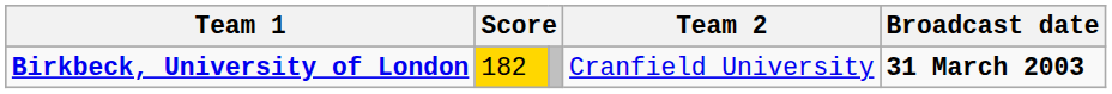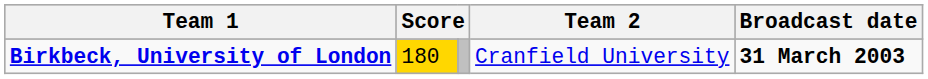 <table class="wikitable" border="1">
 <tr>
 <th>Team 1</th>
 <th colspan=2>Score</th>
 <th>Team 2</th>
 <th>Broadcast date</th>
 </tr>
 <tr>
 <td><strong><a href='#'>Birkbeck, University of London</a></strong></td>
-<td style="background:gold">182</td>
+<td style="background:gold">180</td>
 <td style="background:silver"></td>
 <td><a href='#'>Cranfield University</a></td>
 <td><strong>31 March 2003</strong></td>
 </tr>
 </table>
